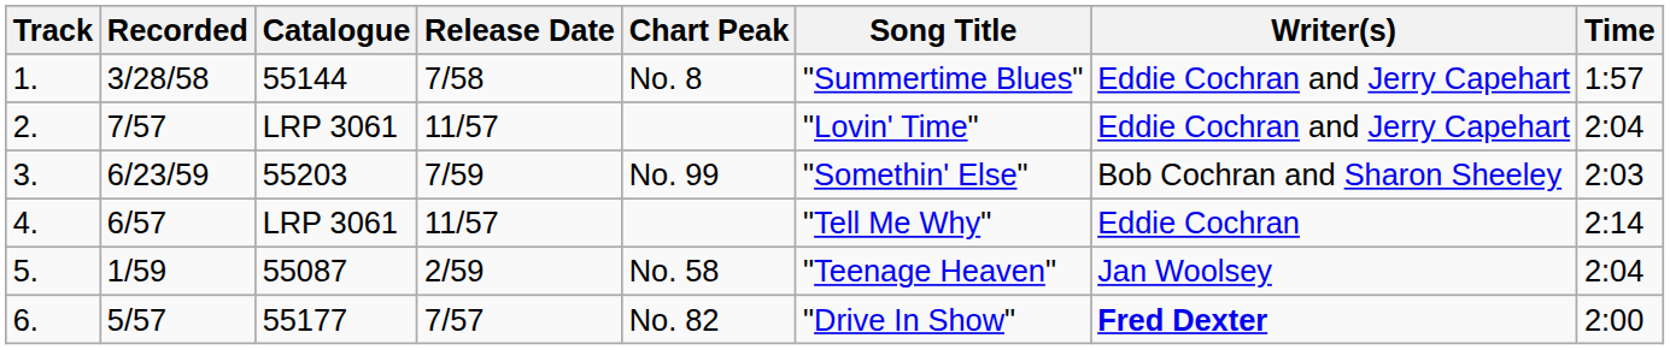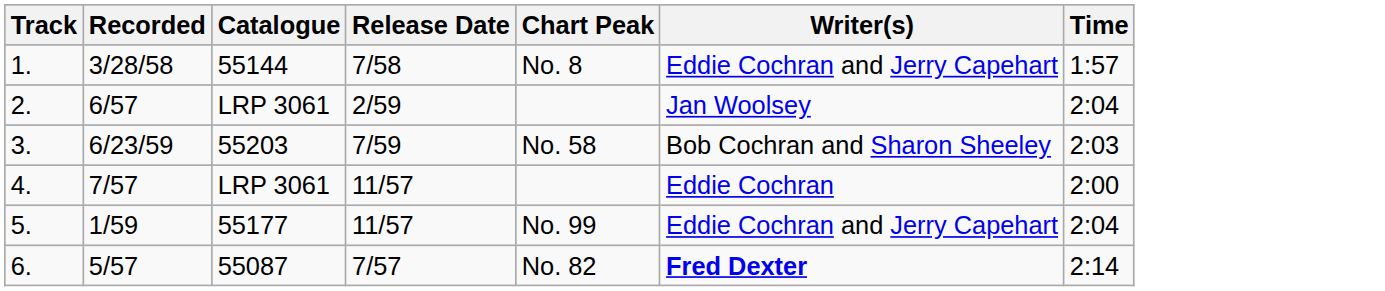 <table class="wikitable" style="font-size:95%;">
 <tr>
 <th>Track</th>
 <th>Recorded</th>
 <th>Catalogue</th>
 <th>Release Date</th>
 <th>Chart Peak</th>
-<th>Song Title</th>
 <th>Writer(s)</th>
 <th>Time</th>
 </tr>
 <tr>
 <td>1.</td>
 <td>3/28/58</td>
 <td>55144</td>
 <td>7/58</td>
 <td>No. 8</td>
-<td>"<a href='#'>Summertime Blues</a>"</td>
 <td><a href='#'>Eddie Cochran</a> and <a href='#'>Jerry Capehart</a></td>
 <td>1:57</td>
 </tr>
 <tr>
 <td>2.</td>
-<td>7/57</td>
+<td>6/57</td>
 <td>LRP 3061</td>
-<td>11/57</td>
+<td>2/59</td>
 <td></td>
-<td>"<a href='#'>Lovin' Time</a>"</td>
-<td><a href='#'>Eddie Cochran</a> and <a href='#'>Jerry Capehart</a></td>
+<td><a href='#'>Jan Woolsey</a></td>
 <td>2:04</td>
 </tr>
 <tr>
 <td>3.</td>
 <td>6/23/59</td>
 <td>55203</td>
 <td>7/59</td>
-<td>No. 99</td>
-<td>"<a href='#'>Somethin' Else</a>"</td>
+<td>No. 58</td>
 <td>Bob Cochran and <a href='#'>Sharon Sheeley</a></td>
 <td>2:03</td>
 </tr>
 <tr>
 <td>4.</td>
-<td>6/57</td>
+<td>7/57</td>
 <td>LRP 3061</td>
 <td>11/57</td>
 <td></td>
-<td>"<a href='#'>Tell Me Why</a>"</td>
 <td><a href='#'>Eddie Cochran</a></td>
-<td>2:14</td>
+<td>2:00</td>
 </tr>
 <tr>
 <td>5.</td>
 <td>1/59</td>
-<td>55087</td>
-<td>2/59</td>
-<td>No. 58</td>
-<td>"<a href='#'>Teenage Heaven</a>"</td>
-<td><a href='#'>Jan Woolsey</a></td>
+<td>55177</td>
+<td>11/57</td>
+<td>No. 99</td>
+<td><a href='#'>Eddie Cochran</a> and <a href='#'>Jerry Capehart</a></td>
 <td>2:04</td>
 </tr>
 <tr>
 <td>6.</td>
 <td>5/57</td>
-<td>55177</td>
+<td>55087</td>
 <td>7/57</td>
 <td>No. 82</td>
-<td>"<a href='#'>Drive In Show</a>"</td>
 <td><strong><a href='#'>Fred Dexter</a></strong></td>
-<td>2:00</td>
+<td>2:14</td>
 </tr>
 </table>
